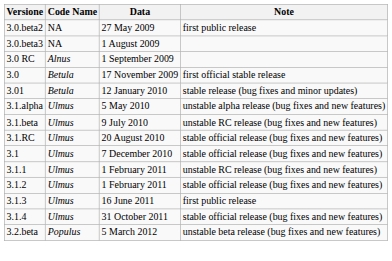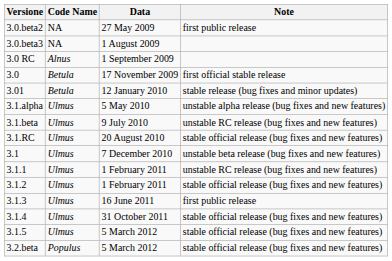 <table class="wikitable" border="1">
 <tr>
 <th>Versione</th>
 <th>Code Name</th>
 <th>Data</th>
 <th>Note</th>
 </tr>
 <tr>
 <td>3.0.beta2</td>
 <td>NA</td>
 <td>27 May 2009</td>
 <td>first public release</td>
 </tr>
 <tr>
 <td>3.0.beta3</td>
 <td>NA</td>
 <td>1 August 2009</td>
 <td></td>
 </tr>
 <tr>
 <td>3.0 RC</td>
 <td><em>Alnus</em></td>
 <td>1 September 2009</td>
 <td></td>
 </tr>
 <tr>
 <td>3.0</td>
 <td><em>Betula</em></td>
 <td>17 November 2009</td>
 <td>first official stable release</td>
 </tr>
 <tr>
 <td>3.01</td>
 <td><em>Betula</em></td>
 <td>12 January 2010</td>
 <td>stable release  (bug fixes and minor updates)</td>
 </tr>
 <tr>
 <td>3.1.alpha</td>
 <td><em>Ulmus</em></td>
 <td>5 May 2010</td>
 <td>unstable alpha release (bug fixes and new features)</td>
 </tr>
 <tr>
 <td>3.1.beta</td>
 <td><em>Ulmus</em></td>
 <td>9 July 2010</td>
 <td>unstable RC release (bug fixes and new features)</td>
 </tr>
 <tr>
 <td>3.1.RC</td>
 <td><em>Ulmus</em></td>
 <td>20 August 2010</td>
 <td>stable official release (bug fixes and new features)</td>
 </tr>
 <tr>
 <td>3.1</td>
 <td><em>Ulmus</em></td>
 <td>7 December 2010</td>
-<td>stable official release (bug fixes and new features)</td>
+<td>unstable beta release (bug fixes and new features)</td>
 </tr>
 <tr>
 <td>3.1.1</td>
 <td><em>Ulmus</em></td>
 <td>1 February 2011</td>
 <td>unstable RC release (bug fixes and new features)</td>
 </tr>
 <tr>
 <td>3.1.2</td>
 <td><em>Ulmus</em></td>
 <td>1 February 2011</td>
 <td>stable official release (bug fixes and new features)</td>
 </tr>
 <tr>
 <td>3.1.3</td>
 <td><em>Ulmus</em></td>
 <td>16 June 2011</td>
 <td>first public release</td>
 </tr>
 <tr>
 <td>3.1.4</td>
 <td><em>Ulmus</em></td>
 <td>31 October 2011</td>
 <td>stable official release (bug fixes and new features)</td>
 </tr>
 <tr>
+<td>3.1.5</td>
+<td><em>Ulmus</em></td>
+<td>5 March 2012</td>
+<td>stable official release (bug fixes and new features)</td>
+</tr>
+<tr>
 <td>3.2.beta</td>
 <td><em>Populus</em></td>
 <td>5 March 2012</td>
-<td>unstable beta release (bug fixes and new features)</td>
+<td>stable official release (bug fixes and new features)</td>
 </tr>
 </table>
